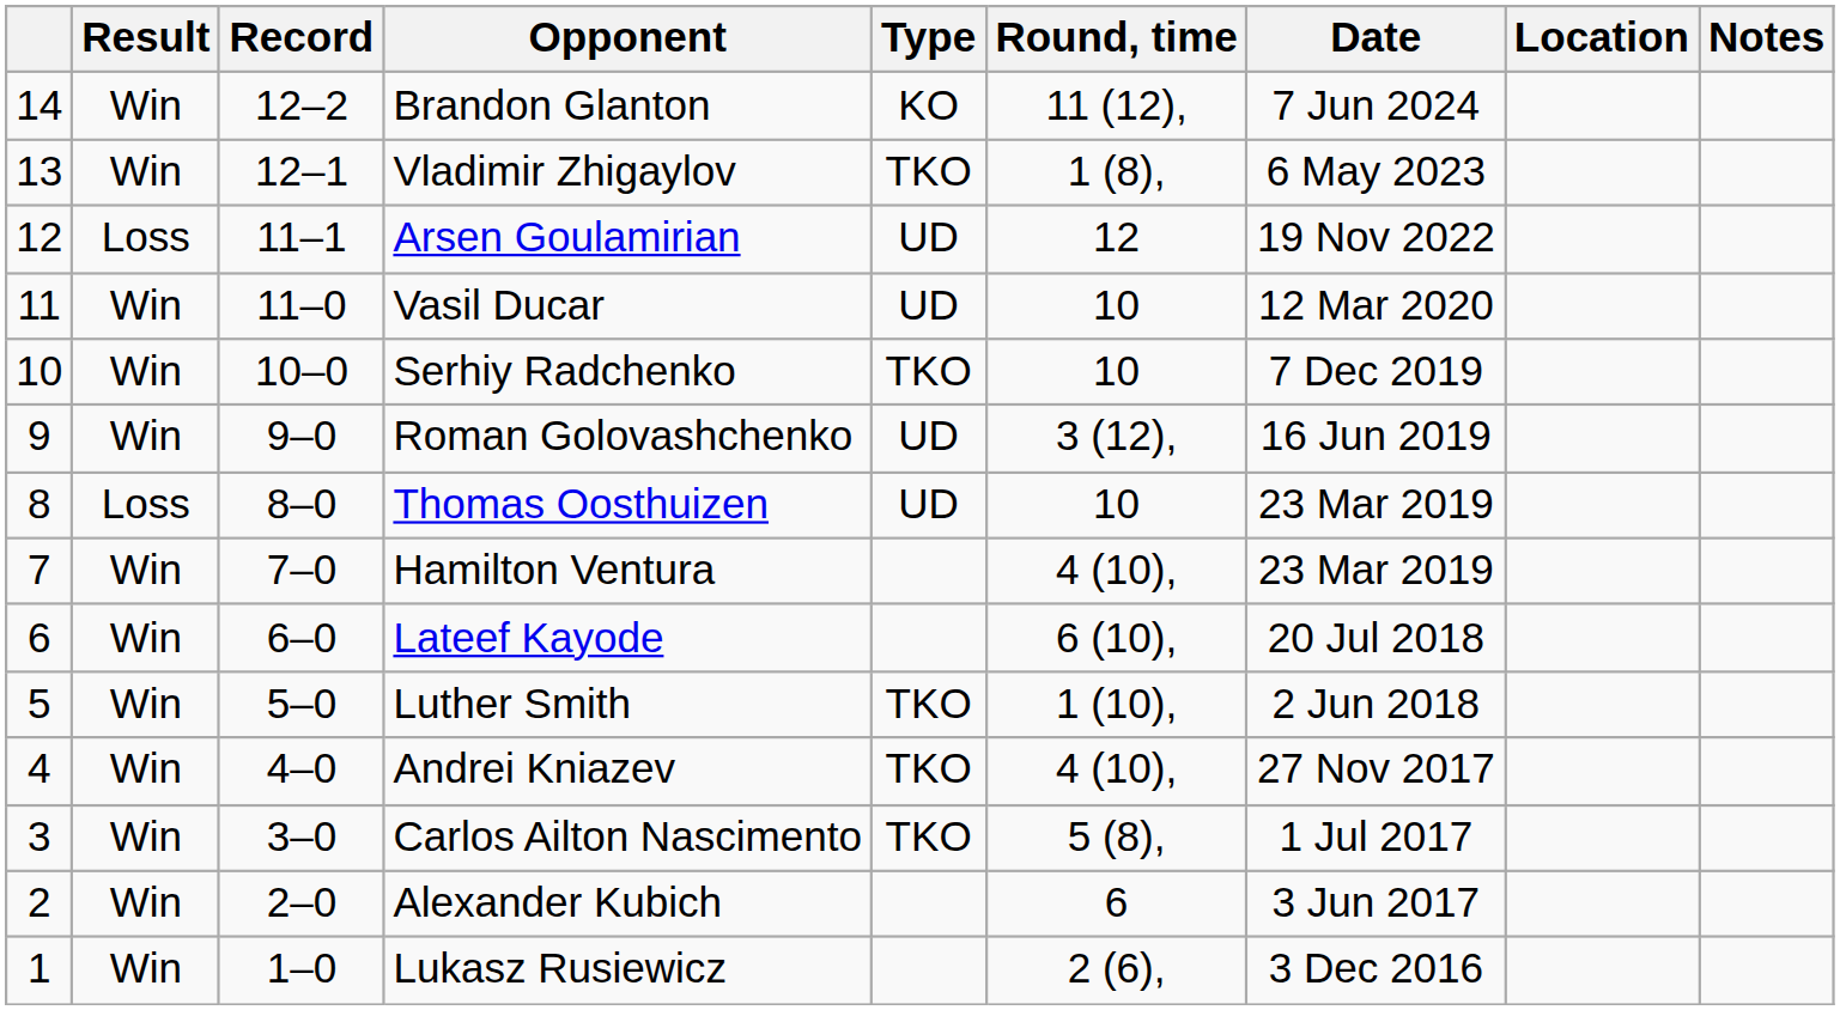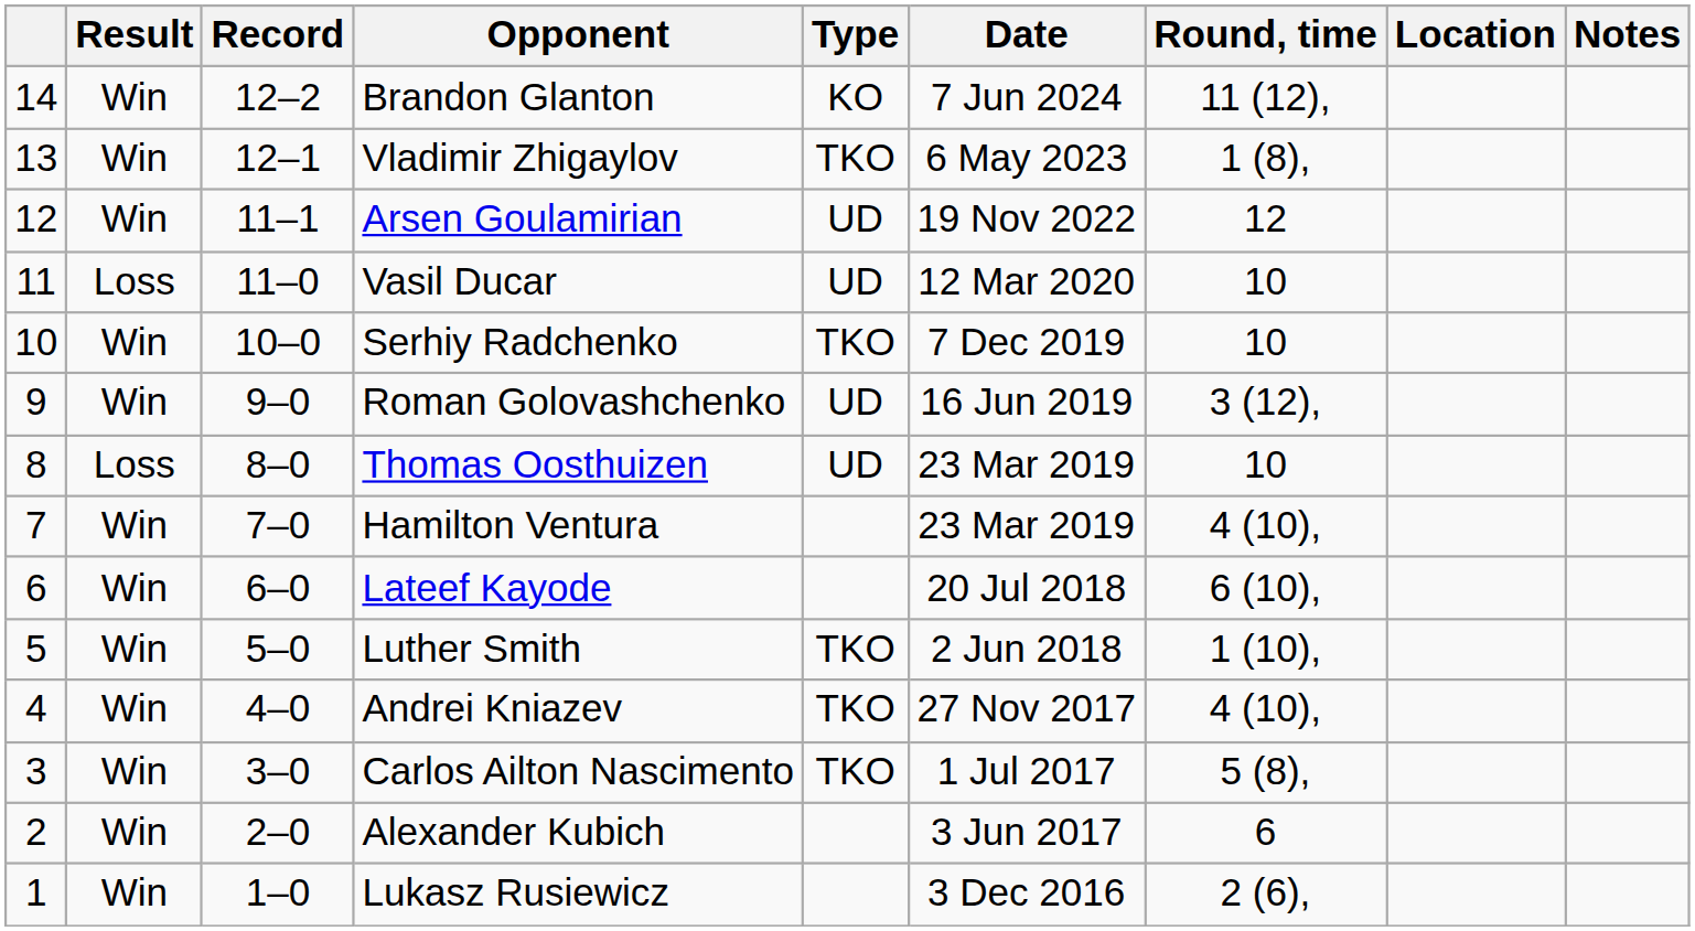 <table class="wikitable" style="text-align:center">
 <tr>
 <th></th>
 <th>Result</th>
 <th>Record</th>
 <th>Opponent</th>
 <th>Type</th>
+<th>Date</th>
 <th>Round, time</th>
-<th>Date</th>
 <th>Location</th>
 <th>Notes</th>
 </tr>
 <tr>
 <td>14</td>
 <td>Win</td>
 <td>12–2</td>
 <td align=left>Brandon Glanton</td>
 <td>KO</td>
+<td>7 Jun 2024</td>
 <td>11 (12), </td>
-<td>7 Jun 2024</td>
 <td align=left></td>
 <td></td>
 </tr>
 <tr>
 <td>13</td>
 <td>Win</td>
 <td>12–1</td>
 <td align=left>Vladimir Zhigaylov</td>
 <td>TKO</td>
+<td>6 May 2023</td>
 <td>1 (8), </td>
-<td>6 May 2023</td>
 <td align=left></td>
 <td></td>
 </tr>
 <tr>
 <td>12</td>
-<td>Loss</td>
+<td>Win</td>
 <td>11–1</td>
 <td align=left><a href='#'>Arsen Goulamirian</a></td>
 <td>UD</td>
+<td>19 Nov 2022</td>
 <td>12</td>
-<td>19 Nov 2022</td>
 <td align=left></td>
 <td align=left></td>
 </tr>
 <tr>
 <td>11</td>
-<td>Win</td>
+<td>Loss</td>
 <td>11–0</td>
 <td align=left>Vasil Ducar</td>
 <td>UD</td>
+<td>12 Mar 2020</td>
 <td>10</td>
-<td>12 Mar 2020</td>
 <td align=left></td>
 <td align=left></td>
 </tr>
 <tr>
 <td>10</td>
 <td>Win</td>
 <td>10–0</td>
 <td align=left>Serhiy Radchenko</td>
 <td>TKO</td>
+<td>7 Dec 2019</td>
 <td>10</td>
-<td>7 Dec 2019</td>
 <td align=left></td>
 <td align=left></td>
 </tr>
 <tr>
 <td>9</td>
 <td>Win</td>
 <td>9–0</td>
 <td align=left>Roman Golovashchenko</td>
 <td>UD</td>
+<td>16 Jun 2019</td>
 <td>3 (12), </td>
-<td>16 Jun 2019</td>
 <td align=left></td>
 <td align=left></td>
 </tr>
 <tr>
 <td>8</td>
 <td>Loss</td>
 <td>8–0</td>
 <td align=left><a href='#'>Thomas Oosthuizen</a></td>
 <td>UD</td>
+<td>23 Mar 2019</td>
 <td>10</td>
-<td>23 Mar 2019</td>
 <td align=left></td>
 <td align=left></td>
 </tr>
 <tr>
 <td>7</td>
 <td>Win</td>
 <td>7–0</td>
 <td align=left>Hamilton Ventura</td>
 <td></td>
+<td>23 Mar 2019</td>
 <td>4 (10), </td>
-<td>23 Mar 2019</td>
 <td align=left></td>
 <td align=left></td>
 </tr>
 <tr>
 <td>6</td>
 <td>Win</td>
 <td>6–0</td>
 <td align=left><a href='#'>Lateef Kayode</a></td>
 <td></td>
+<td>20 Jul 2018</td>
 <td>6 (10), </td>
-<td>20 Jul 2018</td>
 <td align=left></td>
 <td align=left></td>
 </tr>
 <tr>
 <td>5</td>
 <td>Win</td>
 <td>5–0</td>
 <td align=left>Luther Smith</td>
 <td>TKO</td>
+<td>2 Jun 2018</td>
 <td>1 (10), </td>
-<td>2 Jun 2018</td>
 <td align=left></td>
 <td align=left></td>
 </tr>
 <tr>
 <td>4</td>
 <td>Win</td>
 <td>4–0</td>
 <td align=left>Andrei Kniazev</td>
 <td>TKO</td>
+<td>27 Nov 2017</td>
 <td>4 (10), </td>
-<td>27 Nov 2017</td>
 <td align=left></td>
 <td align=left></td>
 </tr>
 <tr>
 <td>3</td>
 <td>Win</td>
 <td>3–0</td>
 <td align=left>Carlos Ailton Nascimento</td>
 <td>TKO</td>
+<td>1 Jul 2017</td>
 <td>5 (8), </td>
-<td>1 Jul 2017</td>
 <td align=left></td>
 <td align=left></td>
 </tr>
 <tr>
 <td>2</td>
 <td>Win</td>
 <td>2–0</td>
 <td align=left>Alexander Kubich</td>
 <td></td>
+<td>3 Jun 2017</td>
 <td>6</td>
-<td>3 Jun 2017</td>
 <td align=left></td>
 <td align=left></td>
 </tr>
 <tr>
 <td>1</td>
 <td>Win</td>
 <td>1–0</td>
 <td align=left>Lukasz Rusiewicz</td>
 <td></td>
+<td>3 Dec 2016</td>
 <td>2 (6), </td>
-<td>3 Dec 2016</td>
 <td align=left></td>
 <td align=left></td>
 </tr>
 </table>
